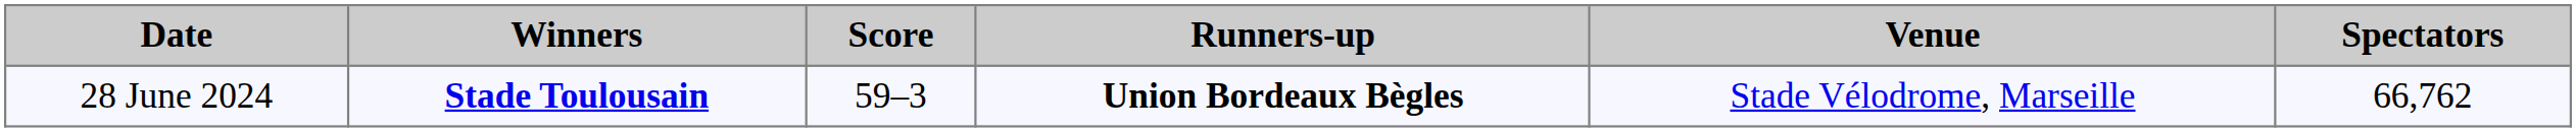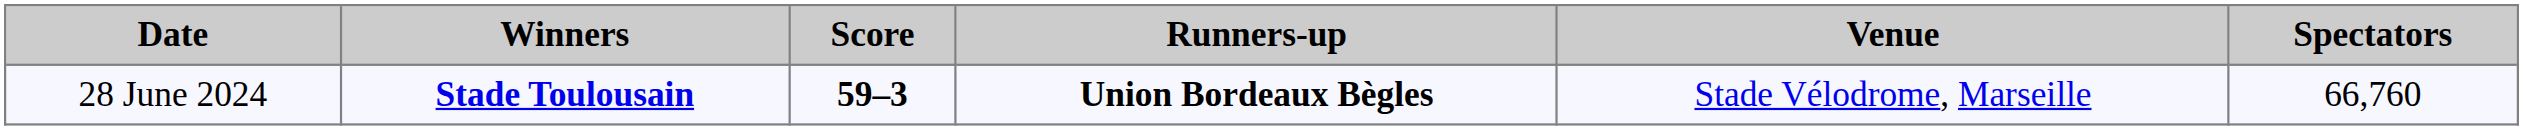 <table bgcolor="#f7f8ff" cellpadding="4" width="90%" cellspacing="0" border="1" style="font-size: 100%; border: grey solid 1px; border-collapse: collapse;">
 <tr bgcolor="#CCCCCC">
 <td align=center><strong>Date</strong></td>
 <td align=center><strong>Winners</strong></td>
 <td align=center><strong>Score</strong></td>
 <td align=center><strong>Runners-up</strong></td>
 <td align=center><strong>Venue</strong></td>
 <td align=center><strong>Spectators</strong></td>
 </tr>
 <tr>
 <td align=center>28 June 2024</td>
 <td align=center><strong><a href='#'>Stade Toulousain</a></strong></td>
-<td align=center>59–3</td>
+<td align=center><strong>59–3</strong></td>
 <td align=center><strong>Union Bordeaux Bègles</strong></td>
 <td align=center><a href='#'>Stade Vélodrome</a>, <a href='#'>Marseille</a></td>
-<td align=center>66,762</td>
+<td align=center>66,760</td>
 </tr>
 </table>
